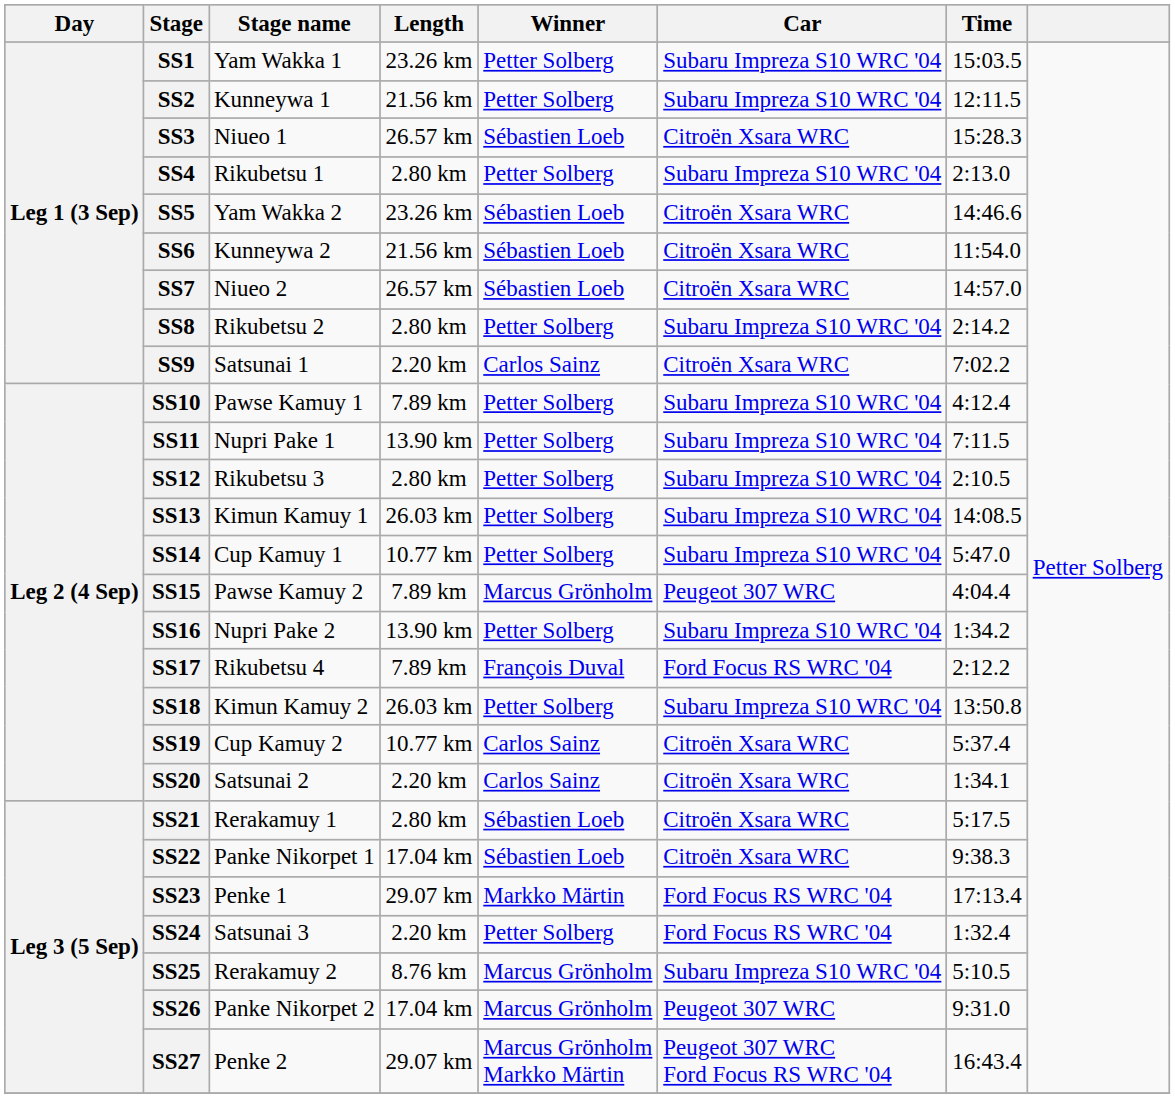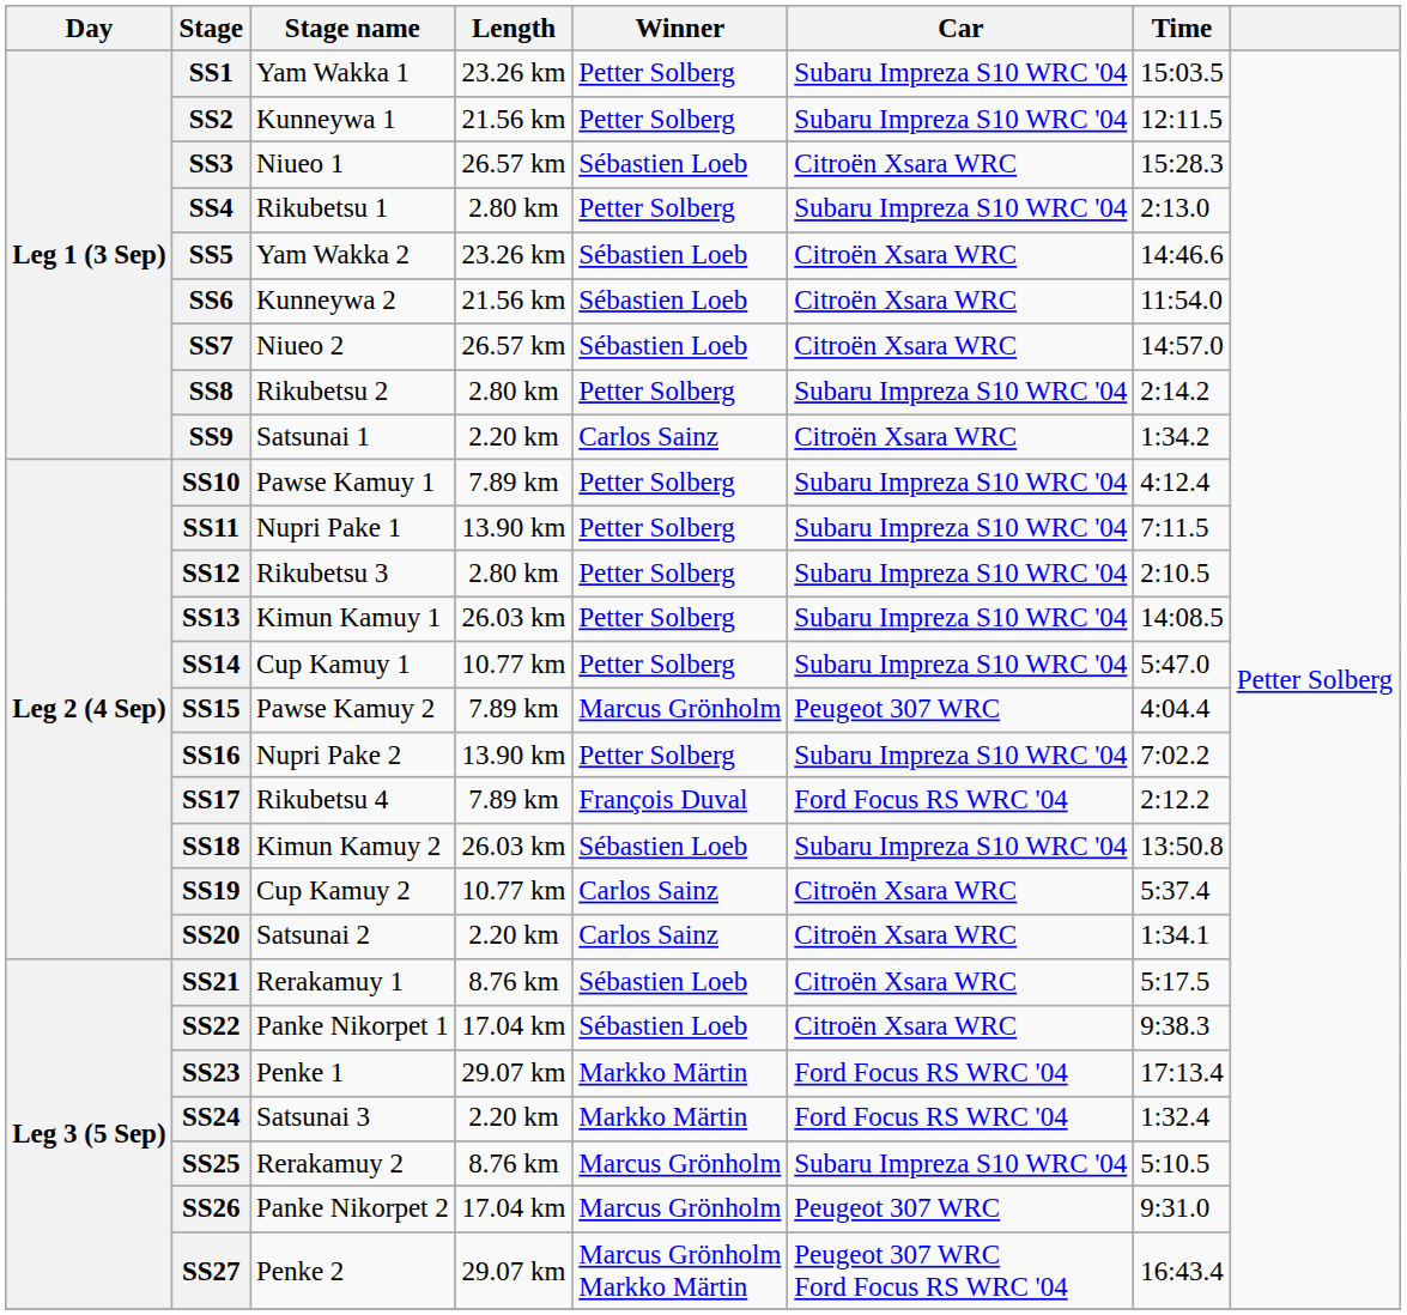 <table class="wikitable" style="font-size: 85%;">
 <tr>
 <th>Day</th>
 <th>Stage</th>
 <th>Stage name</th>
 <th>Length</th>
 <th>Winner</th>
 <th>Car</th>
 <th>Time</th>
 <th></th>
 </tr>
 <tr>
 <th rowspan="9">Leg 1 (3 Sep)</th>
 <th>SS1</th>
 <td>Yam Wakka 1</td>
 <td align="center">23.26 km</td>
 <td> <a href='#'>Petter Solberg</a></td>
 <td><a href='#'>Subaru Impreza S10 WRC '04</a></td>
 <td>15:03.5</td>
 <td rowspan="27"> <a href='#'>Petter Solberg</a></td>
 </tr>
 <tr>
 <th>SS2</th>
 <td>Kunneywa 1</td>
 <td align="center">21.56 km</td>
 <td> <a href='#'>Petter Solberg</a></td>
 <td><a href='#'>Subaru Impreza S10 WRC '04</a></td>
 <td>12:11.5</td>
 </tr>
 <tr>
 <th>SS3</th>
 <td>Niueo 1</td>
 <td align="center">26.57 km</td>
 <td> <a href='#'>Sébastien Loeb</a></td>
 <td><a href='#'>Citroën Xsara WRC</a></td>
 <td>15:28.3</td>
 </tr>
 <tr>
 <th>SS4</th>
 <td>Rikubetsu 1</td>
 <td align="center">2.80 km</td>
 <td> <a href='#'>Petter Solberg</a></td>
 <td><a href='#'>Subaru Impreza S10 WRC '04</a></td>
 <td>2:13.0</td>
 </tr>
 <tr>
 <th>SS5</th>
 <td>Yam Wakka 2</td>
 <td align="center">23.26 km</td>
 <td> <a href='#'>Sébastien Loeb</a></td>
 <td><a href='#'>Citroën Xsara WRC</a></td>
 <td>14:46.6</td>
 </tr>
 <tr>
 <th>SS6</th>
 <td>Kunneywa 2</td>
 <td align="center">21.56 km</td>
 <td> <a href='#'>Sébastien Loeb</a></td>
 <td><a href='#'>Citroën Xsara WRC</a></td>
 <td>11:54.0</td>
 </tr>
 <tr>
 <th>SS7</th>
 <td>Niueo 2</td>
 <td align="center">26.57 km</td>
 <td> <a href='#'>Sébastien Loeb</a></td>
 <td><a href='#'>Citroën Xsara WRC</a></td>
 <td>14:57.0</td>
 </tr>
 <tr>
 <th>SS8</th>
 <td>Rikubetsu 2</td>
 <td align="center">2.80 km</td>
 <td> <a href='#'>Petter Solberg</a></td>
 <td><a href='#'>Subaru Impreza S10 WRC '04</a></td>
 <td>2:14.2</td>
 </tr>
 <tr>
 <th>SS9</th>
 <td>Satsunai 1</td>
 <td align="center">2.20 km</td>
 <td> <a href='#'>Carlos Sainz</a></td>
 <td><a href='#'>Citroën Xsara WRC</a></td>
-<td>7:02.2</td>
+<td>1:34.2</td>
 </tr>
 <tr>
 <th rowspan="11">Leg 2 (4 Sep)</th>
 <th>SS10</th>
 <td>Pawse Kamuy 1</td>
 <td align="center">7.89 km</td>
 <td> <a href='#'>Petter Solberg</a></td>
 <td><a href='#'>Subaru Impreza S10 WRC '04</a></td>
 <td>4:12.4</td>
 </tr>
 <tr>
 <th>SS11</th>
 <td>Nupri Pake 1</td>
 <td align="center">13.90 km</td>
 <td> <a href='#'>Petter Solberg</a></td>
 <td><a href='#'>Subaru Impreza S10 WRC '04</a></td>
 <td>7:11.5</td>
 </tr>
 <tr>
 <th>SS12</th>
 <td>Rikubetsu 3</td>
 <td align="center">2.80 km</td>
 <td> <a href='#'>Petter Solberg</a></td>
 <td><a href='#'>Subaru Impreza S10 WRC '04</a></td>
 <td>2:10.5</td>
 </tr>
 <tr>
 <th>SS13</th>
 <td>Kimun Kamuy 1</td>
 <td align="center">26.03 km</td>
 <td> <a href='#'>Petter Solberg</a></td>
 <td><a href='#'>Subaru Impreza S10 WRC '04</a></td>
 <td>14:08.5</td>
 </tr>
 <tr>
 <th>SS14</th>
 <td>Cup Kamuy 1</td>
 <td align="center">10.77 km</td>
 <td> <a href='#'>Petter Solberg</a></td>
 <td><a href='#'>Subaru Impreza S10 WRC '04</a></td>
 <td>5:47.0</td>
 </tr>
 <tr>
 <th>SS15</th>
 <td>Pawse Kamuy 2</td>
 <td align="center">7.89 km</td>
 <td> <a href='#'>Marcus Grönholm</a></td>
 <td><a href='#'>Peugeot 307 WRC</a></td>
 <td>4:04.4</td>
 </tr>
 <tr>
 <th>SS16</th>
 <td>Nupri Pake 2</td>
 <td align="center">13.90 km</td>
 <td> <a href='#'>Petter Solberg</a></td>
 <td><a href='#'>Subaru Impreza S10 WRC '04</a></td>
-<td>1:34.2</td>
+<td>7:02.2</td>
 </tr>
 <tr>
 <th>SS17</th>
 <td>Rikubetsu 4</td>
 <td align="center">7.89 km</td>
 <td> <a href='#'>François Duval</a></td>
 <td><a href='#'>Ford Focus RS WRC '04</a></td>
 <td>2:12.2</td>
 </tr>
 <tr>
 <th>SS18</th>
 <td>Kimun Kamuy 2</td>
 <td align="center">26.03 km</td>
-<td> <a href='#'>Petter Solberg</a></td>
+<td> <a href='#'>Sébastien Loeb</a></td>
 <td><a href='#'>Subaru Impreza S10 WRC '04</a></td>
 <td>13:50.8</td>
 </tr>
 <tr>
 <th>SS19</th>
 <td>Cup Kamuy 2</td>
 <td align="center">10.77 km</td>
 <td> <a href='#'>Carlos Sainz</a></td>
 <td><a href='#'>Citroën Xsara WRC</a></td>
 <td>5:37.4</td>
 </tr>
 <tr>
 <th>SS20</th>
 <td>Satsunai 2</td>
 <td align="center">2.20 km</td>
 <td> <a href='#'>Carlos Sainz</a></td>
 <td><a href='#'>Citroën Xsara WRC</a></td>
 <td>1:34.1</td>
 </tr>
 <tr>
 <th rowspan="7">Leg 3 (5 Sep)</th>
 <th>SS21</th>
 <td>Rerakamuy 1</td>
-<td align="center">2.80 km</td>
+<td align="center">8.76 km</td>
 <td> <a href='#'>Sébastien Loeb</a></td>
 <td><a href='#'>Citroën Xsara WRC</a></td>
 <td>5:17.5</td>
 </tr>
 <tr>
 <th>SS22</th>
 <td>Panke Nikorpet 1</td>
 <td align="center">17.04 km</td>
 <td> <a href='#'>Sébastien Loeb</a></td>
 <td><a href='#'>Citroën Xsara WRC</a></td>
 <td>9:38.3</td>
 </tr>
 <tr>
 <th>SS23</th>
 <td>Penke 1</td>
 <td align="center">29.07 km</td>
 <td> <a href='#'>Markko Märtin</a></td>
 <td><a href='#'>Ford Focus RS WRC '04</a></td>
 <td>17:13.4</td>
 </tr>
 <tr>
 <th>SS24</th>
 <td>Satsunai 3</td>
 <td align="center">2.20 km</td>
-<td> <a href='#'>Petter Solberg</a></td>
+<td> <a href='#'>Markko Märtin</a></td>
 <td><a href='#'>Ford Focus RS WRC '04</a></td>
 <td>1:32.4</td>
 </tr>
 <tr>
 <th>SS25</th>
 <td>Rerakamuy 2</td>
 <td align="center">8.76 km</td>
 <td> <a href='#'>Marcus Grönholm</a></td>
 <td><a href='#'>Subaru Impreza S10 WRC '04</a></td>
 <td>5:10.5</td>
 </tr>
 <tr>
 <th>SS26</th>
 <td>Panke Nikorpet 2</td>
 <td align="center">17.04 km</td>
 <td> <a href='#'>Marcus Grönholm</a></td>
 <td><a href='#'>Peugeot 307 WRC</a></td>
 <td>9:31.0</td>
 </tr>
 <tr>
 <th>SS27</th>
 <td>Penke 2</td>
 <td align="center">29.07 km</td>
 <td> <a href='#'>Marcus Grönholm</a><br> <a href='#'>Markko Märtin</a></td>
 <td><a href='#'>Peugeot 307 WRC</a><br><a href='#'>Ford Focus RS WRC '04</a></td>
 <td>16:43.4</td>
 </tr>
 <tr>
 </tr>
 </table>
